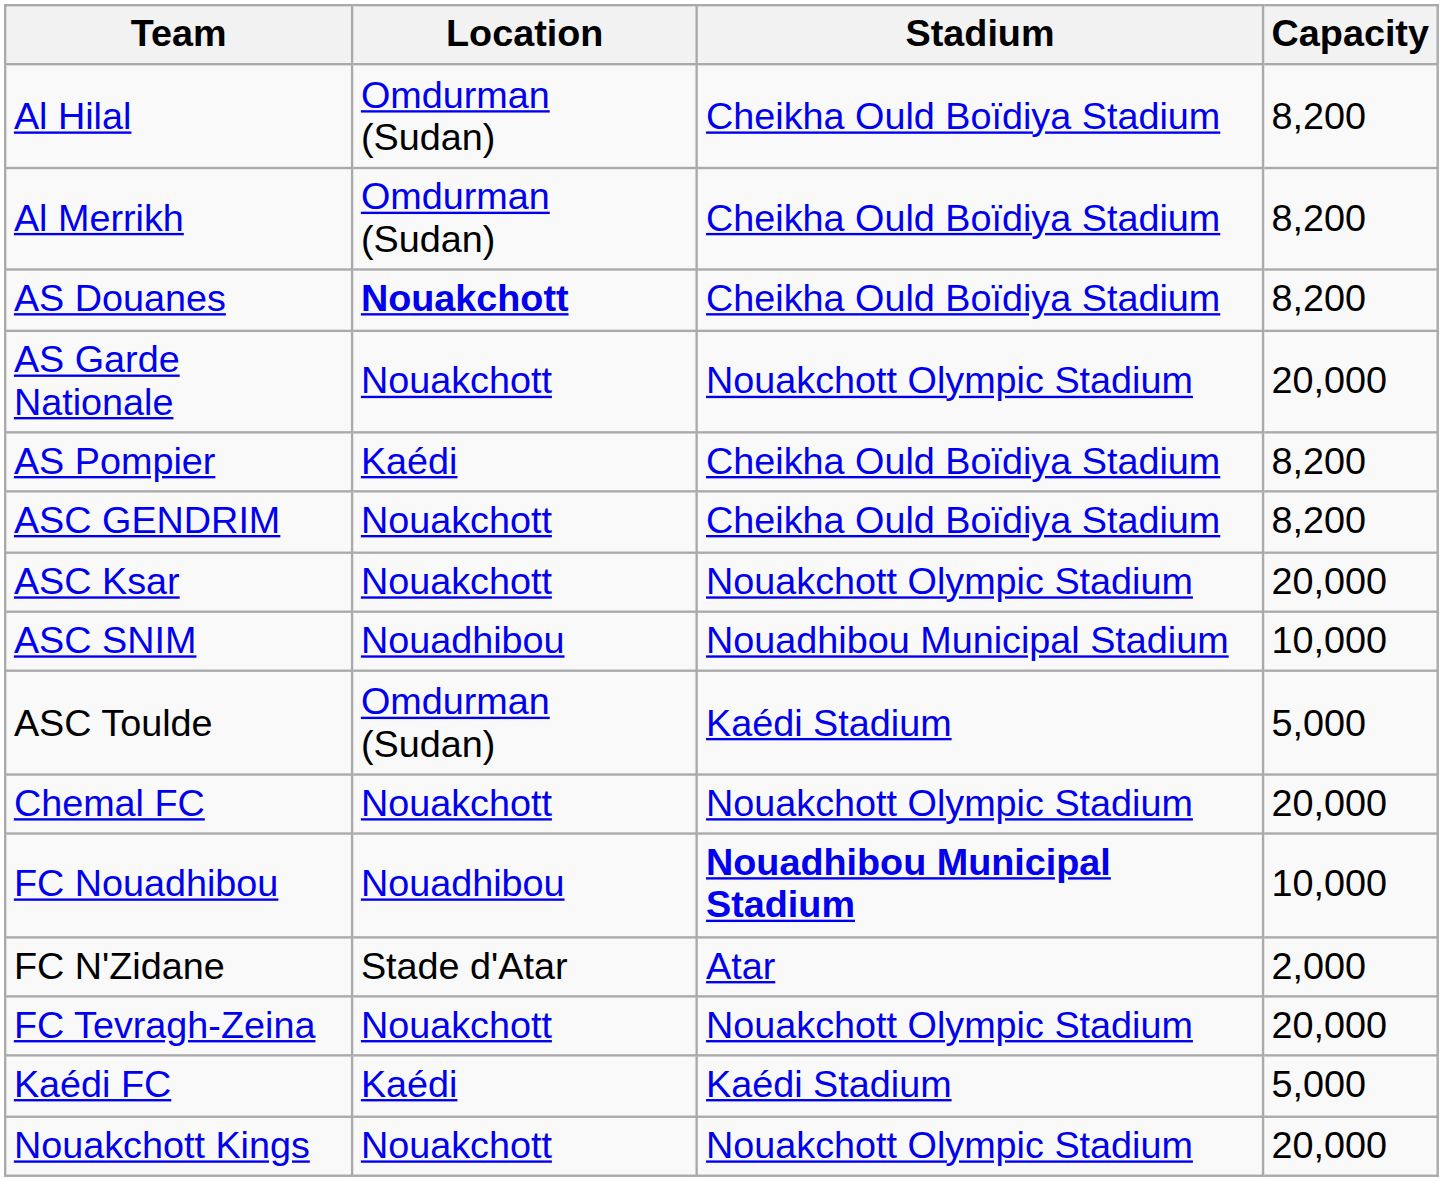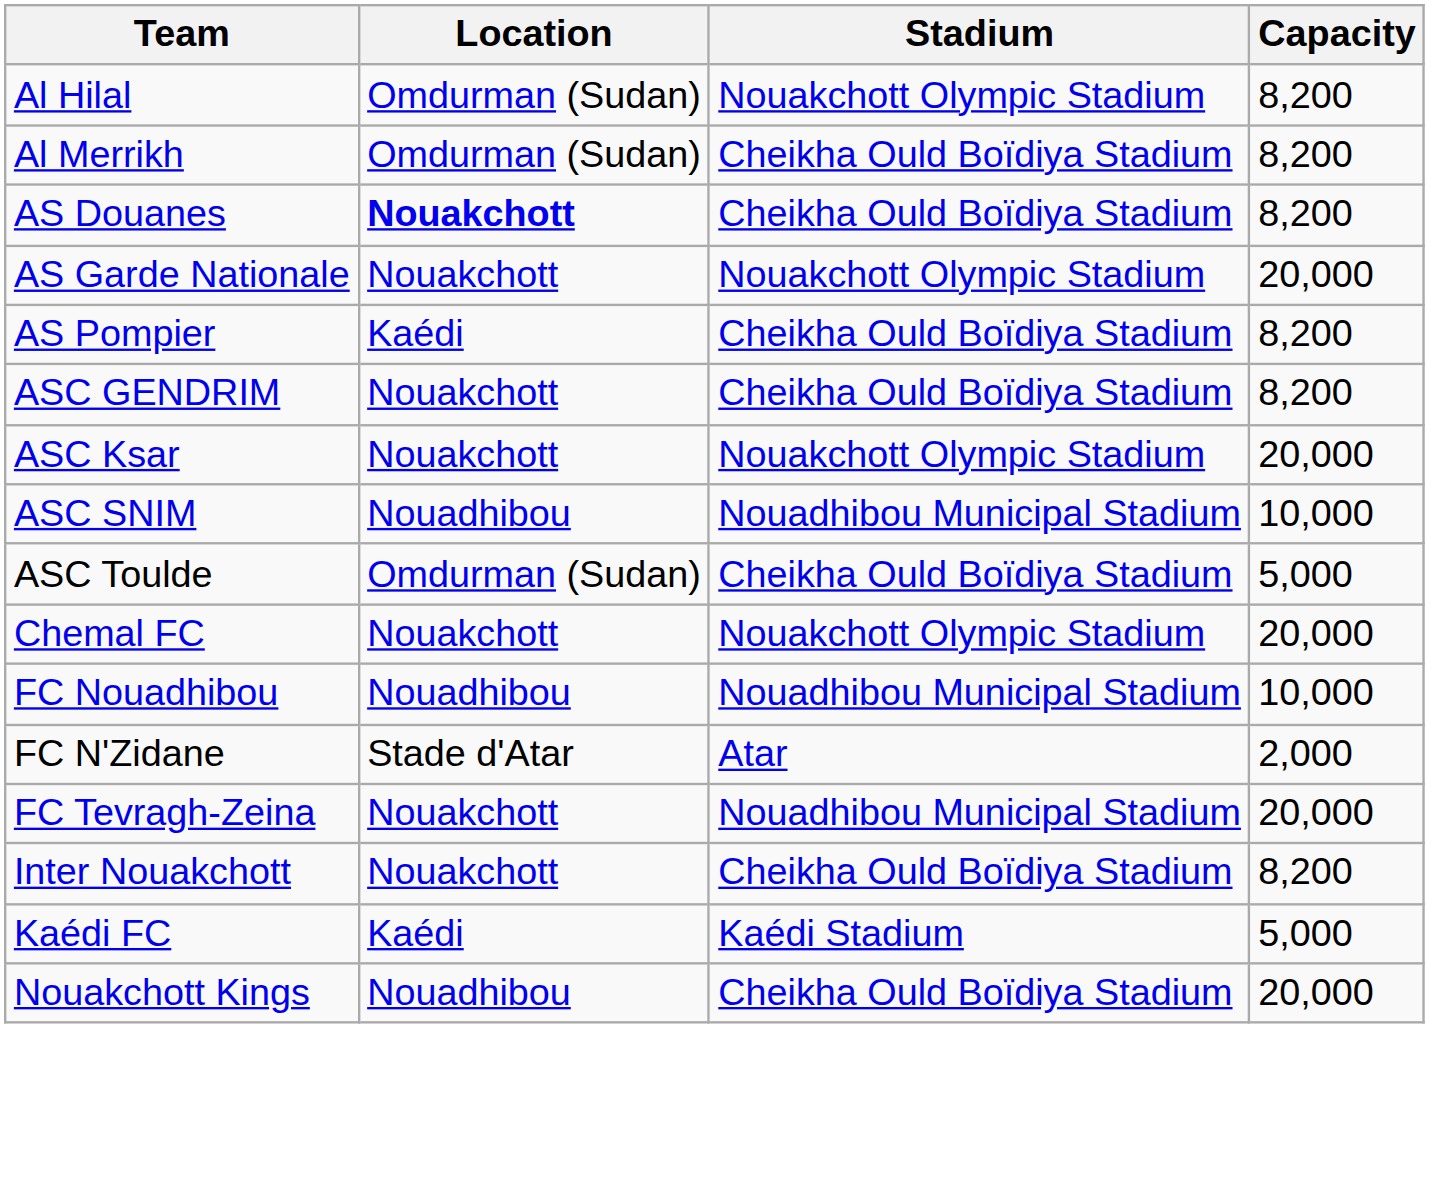 <table class="wikitable sortable">
 <tr>
 <th>Team</th>
 <th>Location</th>
 <th>Stadium</th>
 <th>Capacity</th>
 </tr>
 <tr>
 <td><a href='#'>Al Hilal</a></td>
 <td><a href='#'>Omdurman</a> (Sudan)</td>
-<td><a href='#'>Cheikha Ould Boïdiya Stadium</a></td>
+<td><a href='#'>Nouakchott Olympic Stadium</a></td>
 <td>8,200</td>
 </tr>
 <tr>
 <td><a href='#'>Al Merrikh</a></td>
 <td><a href='#'>Omdurman</a> (Sudan)</td>
 <td><a href='#'>Cheikha Ould Boïdiya Stadium</a></td>
 <td>8,200</td>
 </tr>
 <tr>
 <td><a href='#'>AS Douanes</a></td>
 <td><strong><a href='#'>Nouakchott</a></strong></td>
 <td><a href='#'>Cheikha Ould Boïdiya Stadium</a></td>
 <td>8,200</td>
 </tr>
 <tr>
 <td><a href='#'>AS Garde Nationale</a></td>
 <td><a href='#'>Nouakchott</a></td>
 <td><a href='#'>Nouakchott Olympic Stadium</a></td>
 <td>20,000</td>
 </tr>
 <tr>
 <td><a href='#'>AS Pompier</a></td>
 <td><a href='#'>Kaédi</a></td>
 <td><a href='#'>Cheikha Ould Boïdiya Stadium</a></td>
 <td>8,200</td>
 </tr>
 <tr>
 <td><a href='#'>ASC GENDRIM</a></td>
 <td><a href='#'>Nouakchott</a></td>
 <td><a href='#'>Cheikha Ould Boïdiya Stadium</a></td>
 <td>8,200</td>
 </tr>
 <tr>
 <td><a href='#'>ASC Ksar</a></td>
 <td><a href='#'>Nouakchott</a></td>
 <td><a href='#'>Nouakchott Olympic Stadium</a></td>
 <td>20,000</td>
 </tr>
 <tr>
 <td><a href='#'>ASC SNIM</a></td>
 <td><a href='#'>Nouadhibou</a></td>
 <td><a href='#'>Nouadhibou Municipal Stadium</a></td>
 <td>10,000</td>
 </tr>
 <tr>
 <td>ASC Toulde</td>
 <td><a href='#'>Omdurman</a> (Sudan)</td>
-<td><a href='#'>Kaédi Stadium</a></td>
+<td><a href='#'>Cheikha Ould Boïdiya Stadium</a></td>
 <td>5,000</td>
 </tr>
 <tr>
 <td><a href='#'>Chemal FC</a></td>
 <td><a href='#'>Nouakchott</a></td>
 <td><a href='#'>Nouakchott Olympic Stadium</a></td>
 <td>20,000</td>
 </tr>
 <tr>
 <td><a href='#'>FC Nouadhibou</a></td>
 <td><a href='#'>Nouadhibou</a></td>
-<td><strong><a href='#'>Nouadhibou Municipal Stadium</a></strong></td>
+<td><a href='#'>Nouadhibou Municipal Stadium</a></td>
 <td>10,000</td>
 </tr>
 <tr>
 <td>FC N'Zidane</td>
 <td>Stade d'Atar</td>
 <td><a href='#'>Atar</a></td>
 <td>2,000</td>
 </tr>
 <tr>
 <td><a href='#'>FC Tevragh-Zeina</a></td>
 <td><a href='#'>Nouakchott</a></td>
-<td><a href='#'>Nouakchott Olympic Stadium</a></td>
+<td><a href='#'>Nouadhibou Municipal Stadium</a></td>
 <td>20,000</td>
+</tr>
+<tr>
+<td><a href='#'>Inter Nouakchott</a></td>
+<td><a href='#'>Nouakchott</a></td>
+<td><a href='#'>Cheikha Ould Boïdiya Stadium</a></td>
+<td>8,200</td>
 </tr>
 <tr>
 <td><a href='#'>Kaédi FC</a></td>
 <td><a href='#'>Kaédi</a></td>
 <td><a href='#'>Kaédi Stadium</a></td>
 <td>5,000</td>
 </tr>
 <tr>
 <td><a href='#'>Nouakchott Kings</a></td>
-<td><a href='#'>Nouakchott</a></td>
-<td><a href='#'>Nouakchott Olympic Stadium</a></td>
+<td><a href='#'>Nouadhibou</a></td>
+<td><a href='#'>Cheikha Ould Boïdiya Stadium</a></td>
 <td>20,000</td>
 </tr>
 </table>
